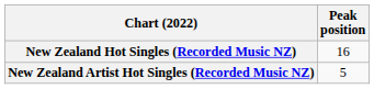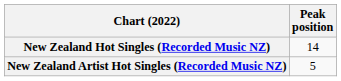 <table class="wikitable plainrowheaders" style="text-align:center">
 <tr>
 <th scope="col">Chart (2022)</th>
 <th scope="col">Peak<br>position</th>
 </tr>
 <tr>
 <th scope="row">New Zealand Hot Singles (<a href='#'>Recorded Music NZ</a>)</th>
-<td>16</td>
+<td>14</td>
 </tr>
 <tr>
 <th scope="row">New Zealand Artist Hot Singles (<a href='#'>Recorded Music NZ</a>)</th>
 <td>5</td>
 </tr>
 </table>
